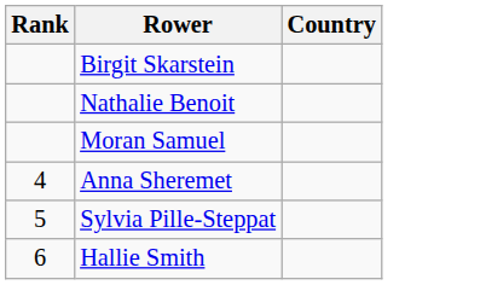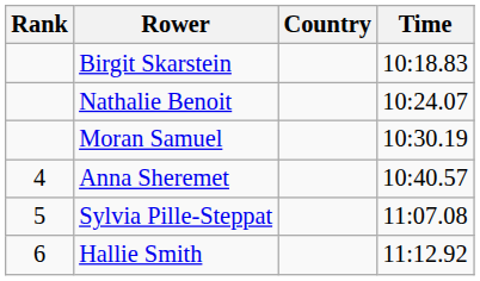 <table class="wikitable" style="text-align:center">
 <tr>
 <th>Rank</th>
 <th>Rower</th>
 <th>Country</th>
+<th>Time</th>
 </tr>
 <tr>
 <td></td>
 <td align="left"><a href='#'>Birgit Skarstein</a></td>
 <td align="left"></td>
+<td>10:18.83</td>
 </tr>
 <tr>
 <td></td>
 <td align="left"><a href='#'>Nathalie Benoit</a></td>
 <td align="left"></td>
+<td>10:24.07</td>
 </tr>
 <tr>
 <td></td>
 <td align="left"><a href='#'>Moran Samuel</a></td>
 <td align="left"></td>
+<td>10:30.19</td>
 </tr>
 <tr>
 <td>4</td>
 <td align="left"><a href='#'>Anna Sheremet</a></td>
 <td align="left"></td>
+<td>10:40.57</td>
 </tr>
 <tr>
 <td>5</td>
 <td align="left"><a href='#'>Sylvia Pille-Steppat</a></td>
 <td align="left"></td>
+<td>11:07.08</td>
 </tr>
 <tr>
 <td>6</td>
 <td align="left"><a href='#'>Hallie Smith</a></td>
 <td align="left"></td>
+<td>11:12.92</td>
 </tr>
 </table>
